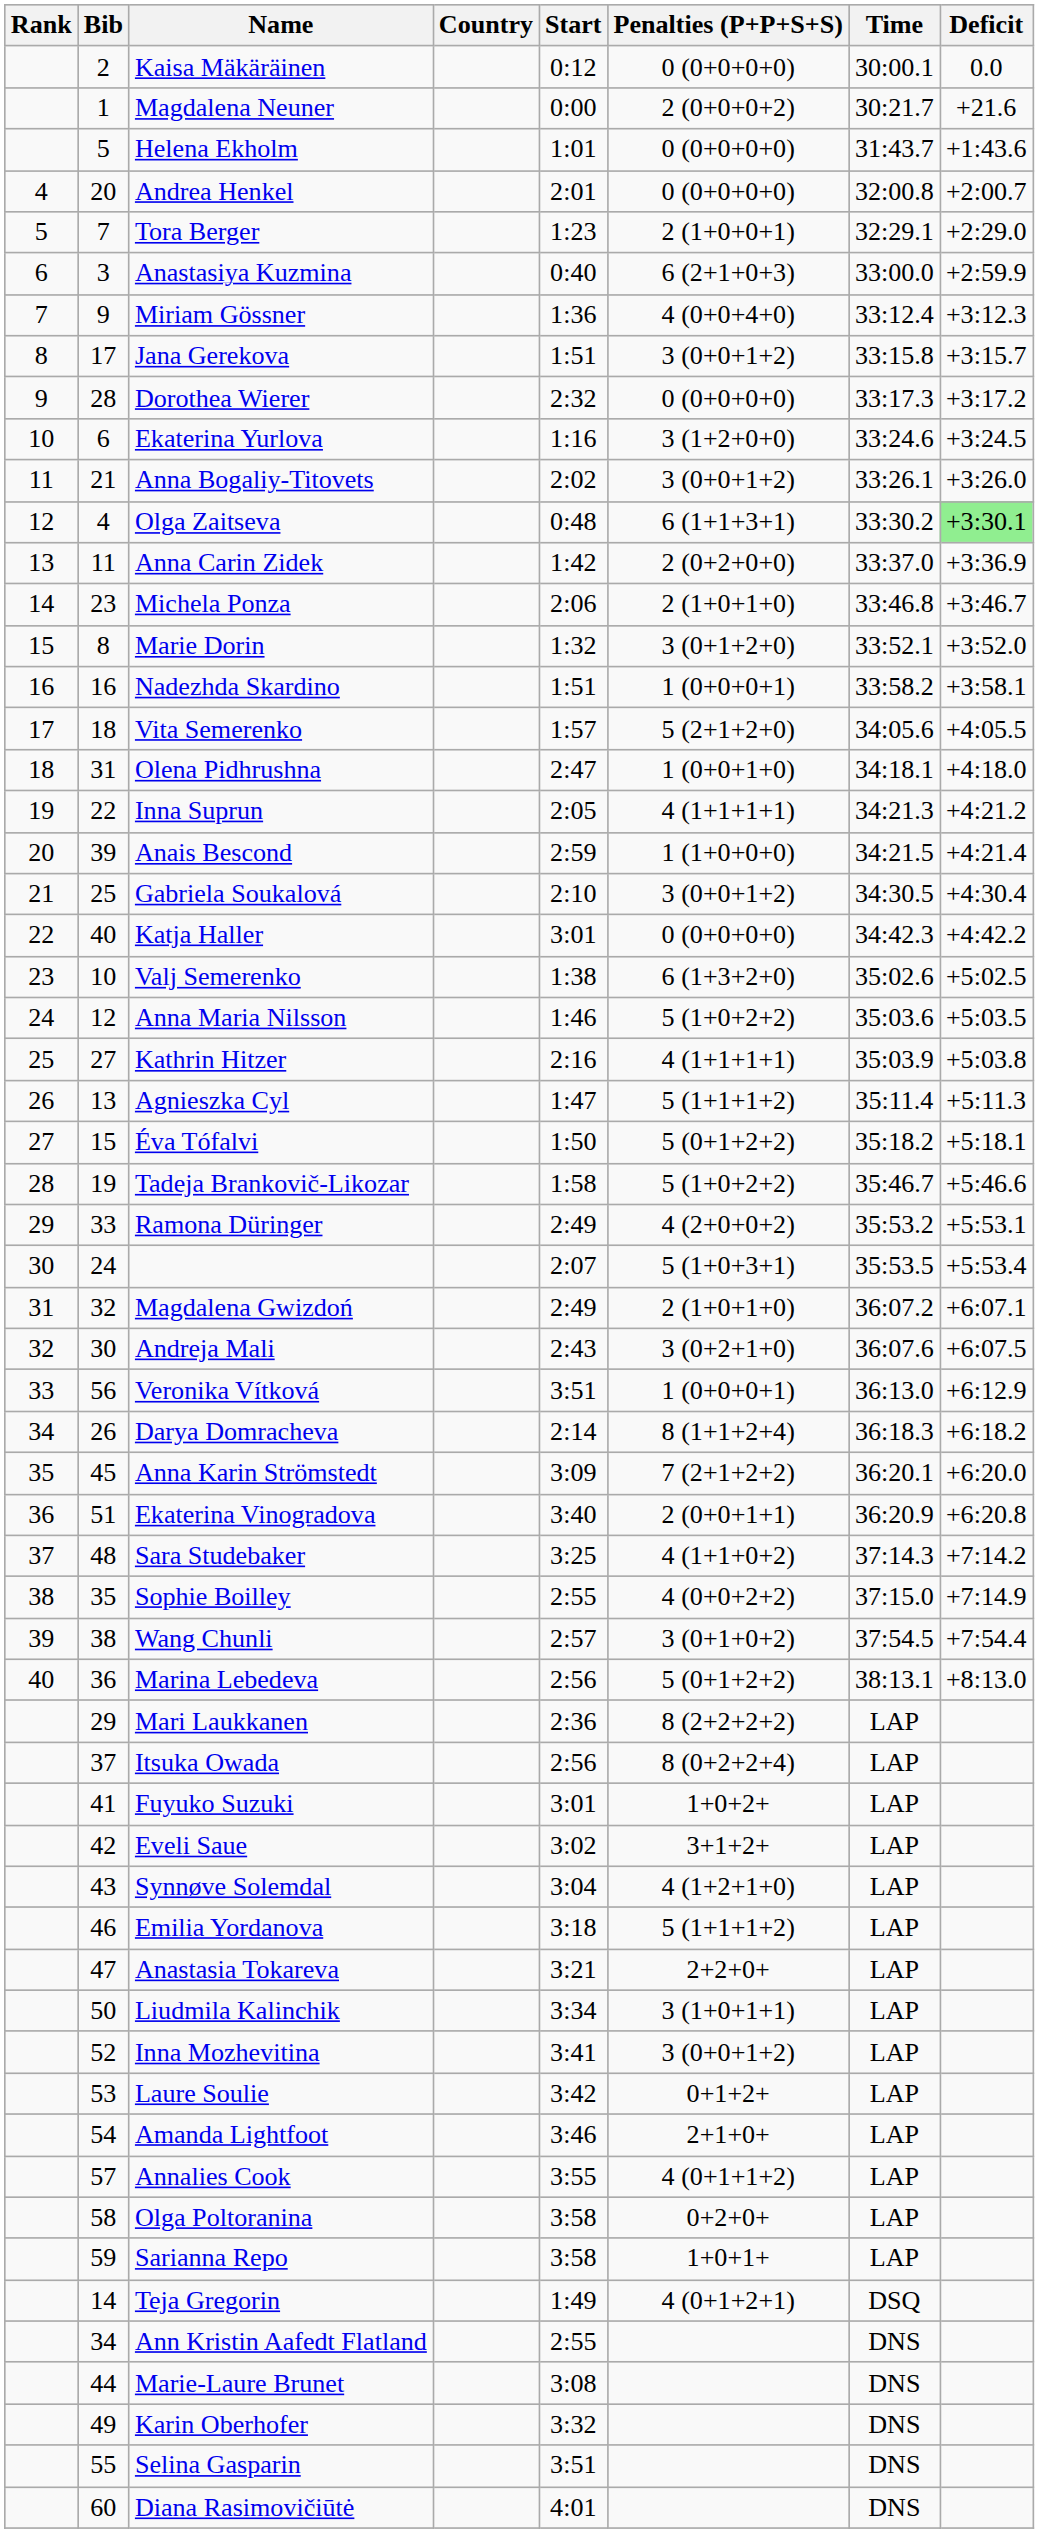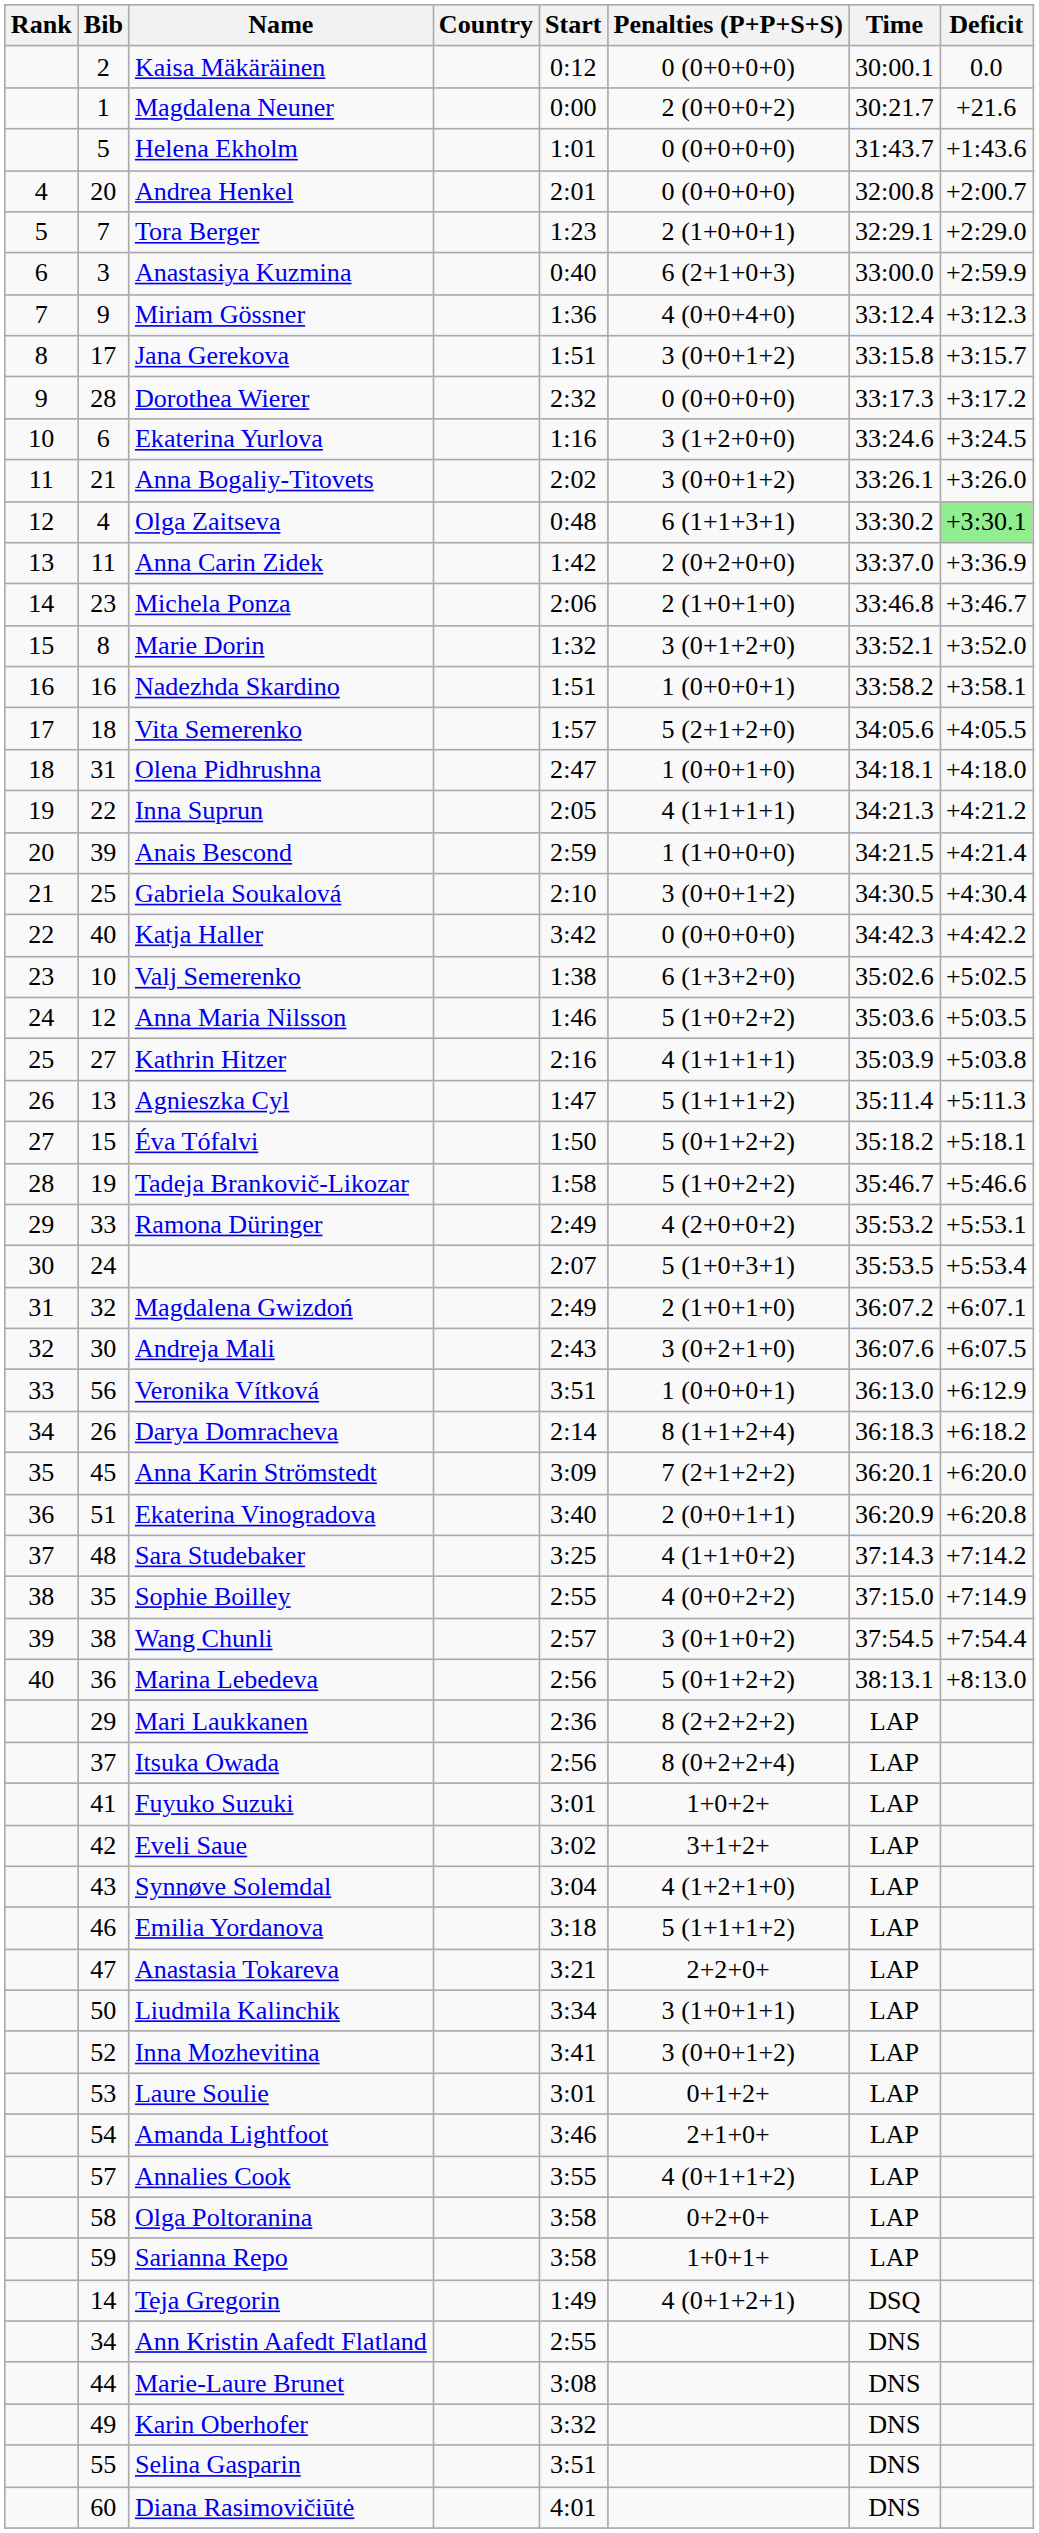 <table class="wikitable sortable" style="text-align:center">
 <tr>
 <th>Rank</th>
 <th>Bib</th>
 <th>Name</th>
 <th>Country</th>
 <th>Start</th>
 <th>Penalties  (P+P+S+S)</th>
 <th>Time</th>
 <th>Deficit</th>
 </tr>
 <tr>
 <td></td>
 <td>2</td>
 <td align=left><a href='#'>Kaisa Mäkäräinen</a></td>
 <td align=left></td>
 <td>0:12</td>
 <td>0 (0+0+0+0)</td>
 <td>30:00.1</td>
 <td>0.0</td>
 </tr>
 <tr>
 <td></td>
 <td>1</td>
 <td align=left><a href='#'>Magdalena Neuner</a></td>
 <td align=left></td>
 <td>0:00</td>
 <td>2 (0+0+0+2)</td>
 <td>30:21.7</td>
 <td>+21.6</td>
 </tr>
 <tr>
 <td></td>
 <td>5</td>
 <td align=left><a href='#'>Helena Ekholm</a></td>
 <td align=left></td>
 <td>1:01</td>
 <td>0 (0+0+0+0)</td>
 <td>31:43.7</td>
 <td>+1:43.6</td>
 </tr>
 <tr>
 <td>4</td>
 <td>20</td>
 <td align=left><a href='#'>Andrea Henkel</a></td>
 <td align=left></td>
 <td>2:01</td>
 <td>0 (0+0+0+0)</td>
 <td>32:00.8</td>
 <td>+2:00.7</td>
 </tr>
 <tr>
 <td>5</td>
 <td>7</td>
 <td align=left><a href='#'>Tora Berger</a></td>
 <td align=left></td>
 <td>1:23</td>
 <td>2 (1+0+0+1)</td>
 <td>32:29.1</td>
 <td>+2:29.0</td>
 </tr>
 <tr>
 <td>6</td>
 <td>3</td>
 <td align=left><a href='#'>Anastasiya Kuzmina</a></td>
 <td align=left></td>
 <td>0:40</td>
 <td>6 (2+1+0+3)</td>
 <td>33:00.0</td>
 <td>+2:59.9</td>
 </tr>
 <tr>
 <td>7</td>
 <td>9</td>
 <td align=left><a href='#'>Miriam Gössner</a></td>
 <td align=left></td>
 <td>1:36</td>
 <td>4 (0+0+4+0)</td>
 <td>33:12.4</td>
 <td>+3:12.3</td>
 </tr>
 <tr>
 <td>8</td>
 <td>17</td>
 <td align=left><a href='#'>Jana Gerekova</a></td>
 <td align=left></td>
 <td>1:51</td>
 <td>3 (0+0+1+2)</td>
 <td>33:15.8</td>
 <td>+3:15.7</td>
 </tr>
 <tr>
 <td>9</td>
 <td>28</td>
 <td align=left><a href='#'>Dorothea Wierer</a></td>
 <td align=left></td>
 <td>2:32</td>
 <td>0 (0+0+0+0)</td>
 <td>33:17.3</td>
 <td>+3:17.2</td>
 </tr>
 <tr>
 <td>10</td>
 <td>6</td>
 <td align=left><a href='#'>Ekaterina Yurlova</a></td>
 <td align=left></td>
 <td>1:16</td>
 <td>3 (1+2+0+0)</td>
 <td>33:24.6</td>
 <td>+3:24.5</td>
 </tr>
 <tr>
 <td>11</td>
 <td>21</td>
 <td align=left><a href='#'>Anna Bogaliy-Titovets</a></td>
 <td align=left></td>
 <td>2:02</td>
 <td>3 (0+0+1+2)</td>
 <td>33:26.1</td>
 <td>+3:26.0</td>
 </tr>
 <tr>
 <td>12</td>
 <td>4</td>
 <td align=left><a href='#'>Olga Zaitseva</a></td>
 <td align=left></td>
 <td>0:48</td>
 <td>6 (1+1+3+1)</td>
 <td>33:30.2</td>
 <td style="background: lightgreen;">+3:30.1</td>
 </tr>
 <tr>
 <td>13</td>
 <td>11</td>
 <td align=left><a href='#'>Anna Carin Zidek</a></td>
 <td align=left></td>
 <td>1:42</td>
 <td>2 (0+2+0+0)</td>
 <td>33:37.0</td>
 <td>+3:36.9</td>
 </tr>
 <tr>
 <td>14</td>
 <td>23</td>
 <td align=left><a href='#'>Michela Ponza</a></td>
 <td align=left></td>
 <td>2:06</td>
 <td>2 (1+0+1+0)</td>
 <td>33:46.8</td>
 <td>+3:46.7</td>
 </tr>
 <tr>
 <td>15</td>
 <td>8</td>
 <td align=left><a href='#'>Marie Dorin</a></td>
 <td align=left></td>
 <td>1:32</td>
 <td>3 (0+1+2+0)</td>
 <td>33:52.1</td>
 <td>+3:52.0</td>
 </tr>
 <tr>
 <td>16</td>
 <td>16</td>
 <td align=left><a href='#'>Nadezhda Skardino</a></td>
 <td align=left></td>
 <td>1:51</td>
 <td>1 (0+0+0+1)</td>
 <td>33:58.2</td>
 <td>+3:58.1</td>
 </tr>
 <tr>
 <td>17</td>
 <td>18</td>
 <td align=left><a href='#'>Vita Semerenko</a></td>
 <td align=left></td>
 <td>1:57</td>
 <td>5 (2+1+2+0)</td>
 <td>34:05.6</td>
 <td>+4:05.5</td>
 </tr>
 <tr>
 <td>18</td>
 <td>31</td>
 <td align=left><a href='#'>Olena Pidhrushna</a></td>
 <td align=left></td>
 <td>2:47</td>
 <td>1 (0+0+1+0)</td>
 <td>34:18.1</td>
 <td>+4:18.0</td>
 </tr>
 <tr>
 <td>19</td>
 <td>22</td>
 <td align=left><a href='#'>Inna Suprun</a></td>
 <td align=left></td>
 <td>2:05</td>
 <td>4 (1+1+1+1)</td>
 <td>34:21.3</td>
 <td>+4:21.2</td>
 </tr>
 <tr>
 <td>20</td>
 <td>39</td>
 <td align=left><a href='#'>Anais Bescond</a></td>
 <td align=left></td>
 <td>2:59</td>
 <td>1 (1+0+0+0)</td>
 <td>34:21.5</td>
 <td>+4:21.4</td>
 </tr>
 <tr>
 <td>21</td>
 <td>25</td>
 <td align=left><a href='#'>Gabriela Soukalová</a></td>
 <td align=left></td>
 <td>2:10</td>
 <td>3 (0+0+1+2)</td>
 <td>34:30.5</td>
 <td>+4:30.4</td>
 </tr>
 <tr>
 <td>22</td>
 <td>40</td>
 <td align=left><a href='#'>Katja Haller</a></td>
 <td align=left></td>
-<td>3:01</td>
+<td>3:42</td>
 <td>0 (0+0+0+0)</td>
 <td>34:42.3</td>
 <td>+4:42.2</td>
 </tr>
 <tr>
 <td>23</td>
 <td>10</td>
 <td align=left><a href='#'>Valj Semerenko</a></td>
 <td align=left></td>
 <td>1:38</td>
 <td>6 (1+3+2+0)</td>
 <td>35:02.6</td>
 <td>+5:02.5</td>
 </tr>
 <tr>
 <td>24</td>
 <td>12</td>
 <td align=left><a href='#'>Anna Maria Nilsson</a></td>
 <td align=left></td>
 <td>1:46</td>
 <td>5 (1+0+2+2)</td>
 <td>35:03.6</td>
 <td>+5:03.5</td>
 </tr>
 <tr>
 <td>25</td>
 <td>27</td>
 <td align=left><a href='#'>Kathrin Hitzer</a></td>
 <td align=left></td>
 <td>2:16</td>
 <td>4 (1+1+1+1)</td>
 <td>35:03.9</td>
 <td>+5:03.8</td>
 </tr>
 <tr>
 <td>26</td>
 <td>13</td>
 <td align=left><a href='#'>Agnieszka Cyl</a></td>
 <td align=left></td>
 <td>1:47</td>
 <td>5 (1+1+1+2)</td>
 <td>35:11.4</td>
 <td>+5:11.3</td>
 </tr>
 <tr>
 <td>27</td>
 <td>15</td>
 <td align=left><a href='#'>Éva Tófalvi</a></td>
 <td align=left></td>
 <td>1:50</td>
 <td>5 (0+1+2+2)</td>
 <td>35:18.2</td>
 <td>+5:18.1</td>
 </tr>
 <tr>
 <td>28</td>
 <td>19</td>
 <td align=left><a href='#'>Tadeja Brankovič-Likozar</a></td>
 <td align=left></td>
 <td>1:58</td>
 <td>5 (1+0+2+2)</td>
 <td>35:46.7</td>
 <td>+5:46.6</td>
 </tr>
 <tr>
 <td>29</td>
 <td>33</td>
 <td align=left><a href='#'>Ramona Düringer</a></td>
 <td align=left></td>
 <td>2:49</td>
 <td>4 (2+0+0+2)</td>
 <td>35:53.2</td>
 <td>+5:53.1</td>
 </tr>
 <tr>
 <td>30</td>
 <td>24</td>
 <td align=left></td>
 <td align=left></td>
 <td>2:07</td>
 <td>5 (1+0+3+1)</td>
 <td>35:53.5</td>
 <td>+5:53.4</td>
 </tr>
 <tr>
 <td>31</td>
 <td>32</td>
 <td align=left><a href='#'>Magdalena Gwizdoń</a></td>
 <td align=left></td>
 <td>2:49</td>
 <td>2 (1+0+1+0)</td>
 <td>36:07.2</td>
 <td>+6:07.1</td>
 </tr>
 <tr>
 <td>32</td>
 <td>30</td>
 <td align=left><a href='#'>Andreja Mali</a></td>
 <td align=left></td>
 <td>2:43</td>
 <td>3 (0+2+1+0)</td>
 <td>36:07.6</td>
 <td>+6:07.5</td>
 </tr>
 <tr>
 <td>33</td>
 <td>56</td>
 <td align=left><a href='#'>Veronika Vítková</a></td>
 <td align=left></td>
 <td>3:51</td>
 <td>1 (0+0+0+1)</td>
 <td>36:13.0</td>
 <td>+6:12.9</td>
 </tr>
 <tr>
 <td>34</td>
 <td>26</td>
 <td align=left><a href='#'>Darya Domracheva</a></td>
 <td align=left></td>
 <td>2:14</td>
 <td>8 (1+1+2+4)</td>
 <td>36:18.3</td>
 <td>+6:18.2</td>
 </tr>
 <tr>
 <td>35</td>
 <td>45</td>
 <td align=left><a href='#'>Anna Karin Strömstedt</a></td>
 <td align=left></td>
 <td>3:09</td>
 <td>7 (2+1+2+2)</td>
 <td>36:20.1</td>
 <td>+6:20.0</td>
 </tr>
 <tr>
 <td>36</td>
 <td>51</td>
 <td align=left><a href='#'>Ekaterina Vinogradova</a></td>
 <td align=left></td>
 <td>3:40</td>
 <td>2 (0+0+1+1)</td>
 <td>36:20.9</td>
 <td>+6:20.8</td>
 </tr>
 <tr>
 <td>37</td>
 <td>48</td>
 <td align=left><a href='#'>Sara Studebaker</a></td>
 <td align=left></td>
 <td>3:25</td>
 <td>4 (1+1+0+2)</td>
 <td>37:14.3</td>
 <td>+7:14.2</td>
 </tr>
 <tr>
 <td>38</td>
 <td>35</td>
 <td align=left><a href='#'>Sophie Boilley</a></td>
 <td align=left></td>
 <td>2:55</td>
 <td>4 (0+0+2+2)</td>
 <td>37:15.0</td>
 <td>+7:14.9</td>
 </tr>
 <tr>
 <td>39</td>
 <td>38</td>
 <td align=left><a href='#'>Wang Chunli</a></td>
 <td align=left></td>
 <td>2:57</td>
 <td>3 (0+1+0+2)</td>
 <td>37:54.5</td>
 <td>+7:54.4</td>
 </tr>
 <tr>
 <td>40</td>
 <td>36</td>
 <td align=left><a href='#'>Marina Lebedeva</a></td>
 <td align=left></td>
 <td>2:56</td>
 <td>5 (0+1+2+2)</td>
 <td>38:13.1</td>
 <td>+8:13.0</td>
 </tr>
 <tr>
 <td></td>
 <td>29</td>
 <td align=left><a href='#'>Mari Laukkanen</a></td>
 <td align=left></td>
 <td>2:36</td>
 <td>8 (2+2+2+2)</td>
 <td>LAP</td>
 <td></td>
 </tr>
 <tr>
 <td></td>
 <td>37</td>
 <td align=left><a href='#'>Itsuka Owada</a></td>
 <td align=left></td>
 <td>2:56</td>
 <td>8 (0+2+2+4)</td>
 <td>LAP</td>
 <td></td>
 </tr>
 <tr>
 <td></td>
 <td>41</td>
 <td align=left><a href='#'>Fuyuko Suzuki</a></td>
 <td align=left></td>
 <td>3:01</td>
 <td>1+0+2+</td>
 <td>LAP</td>
 <td></td>
 </tr>
 <tr>
 <td></td>
 <td>42</td>
 <td align=left><a href='#'>Eveli Saue</a></td>
 <td align=left></td>
 <td>3:02</td>
 <td>3+1+2+</td>
 <td>LAP</td>
 <td></td>
 </tr>
 <tr>
 <td></td>
 <td>43</td>
 <td align=left><a href='#'>Synnøve Solemdal</a></td>
 <td align=left></td>
 <td>3:04</td>
 <td>4 (1+2+1+0)</td>
 <td>LAP</td>
 <td></td>
 </tr>
 <tr>
 <td></td>
 <td>46</td>
 <td align=left><a href='#'>Emilia Yordanova</a></td>
 <td align=left></td>
 <td>3:18</td>
 <td>5 (1+1+1+2)</td>
 <td>LAP</td>
 <td></td>
 </tr>
 <tr>
 <td></td>
 <td>47</td>
 <td align=left><a href='#'>Anastasia Tokareva</a></td>
 <td align=left></td>
 <td>3:21</td>
 <td>2+2+0+</td>
 <td>LAP</td>
 <td></td>
 </tr>
 <tr>
 <td></td>
 <td>50</td>
 <td align=left><a href='#'>Liudmila Kalinchik</a></td>
 <td align=left></td>
 <td>3:34</td>
 <td>3 (1+0+1+1)</td>
 <td>LAP</td>
 <td></td>
 </tr>
 <tr>
 <td></td>
 <td>52</td>
 <td align=left><a href='#'>Inna Mozhevitina</a></td>
 <td align=left></td>
 <td>3:41</td>
 <td>3 (0+0+1+2)</td>
 <td>LAP</td>
 <td></td>
 </tr>
 <tr>
 <td></td>
 <td>53</td>
 <td align=left><a href='#'>Laure Soulie</a></td>
 <td align=left></td>
-<td>3:42</td>
+<td>3:01</td>
 <td>0+1+2+</td>
 <td>LAP</td>
 <td></td>
 </tr>
 <tr>
 <td></td>
 <td>54</td>
 <td align=left><a href='#'>Amanda Lightfoot</a></td>
 <td align=left></td>
 <td>3:46</td>
 <td>2+1+0+</td>
 <td>LAP</td>
 <td></td>
 </tr>
 <tr>
 <td></td>
 <td>57</td>
 <td align=left><a href='#'>Annalies Cook</a></td>
 <td align=left></td>
 <td>3:55</td>
 <td>4 (0+1+1+2)</td>
 <td>LAP</td>
 <td></td>
 </tr>
 <tr>
 <td></td>
 <td>58</td>
 <td align=left><a href='#'>Olga Poltoranina</a></td>
 <td align=left></td>
 <td>3:58</td>
 <td>0+2+0+</td>
 <td>LAP</td>
 <td></td>
 </tr>
 <tr>
 <td></td>
 <td>59</td>
 <td align=left><a href='#'>Sarianna Repo</a></td>
 <td align=left></td>
 <td>3:58</td>
 <td>1+0+1+</td>
 <td>LAP</td>
 <td></td>
 </tr>
 <tr>
 <td></td>
 <td>14</td>
 <td align=left><a href='#'>Teja Gregorin</a></td>
 <td align=left></td>
 <td>1:49</td>
 <td>4 (0+1+2+1)</td>
 <td>DSQ</td>
 <td></td>
 </tr>
 <tr>
 <td></td>
 <td>34</td>
 <td align=left><a href='#'>Ann Kristin Aafedt Flatland</a></td>
 <td align=left></td>
 <td>2:55</td>
 <td></td>
 <td>DNS</td>
 <td></td>
 </tr>
 <tr>
 <td></td>
 <td>44</td>
 <td align=left><a href='#'>Marie-Laure Brunet</a></td>
 <td align=left></td>
 <td>3:08</td>
 <td></td>
 <td>DNS</td>
 <td></td>
 </tr>
 <tr>
 <td></td>
 <td>49</td>
 <td align=left><a href='#'>Karin Oberhofer</a></td>
 <td align=left></td>
 <td>3:32</td>
 <td></td>
 <td>DNS</td>
 <td></td>
 </tr>
 <tr>
 <td></td>
 <td>55</td>
 <td align=left><a href='#'>Selina Gasparin</a></td>
 <td align=left></td>
 <td>3:51</td>
 <td></td>
 <td>DNS</td>
 <td></td>
 </tr>
 <tr>
 <td></td>
 <td>60</td>
 <td align=left><a href='#'>Diana Rasimovičiūtė</a></td>
 <td align=left></td>
 <td>4:01</td>
 <td></td>
 <td>DNS</td>
 <td></td>
 </tr>
 </table>
